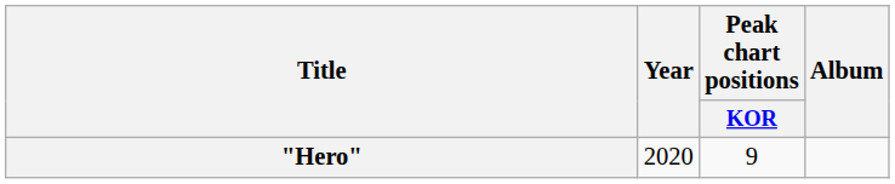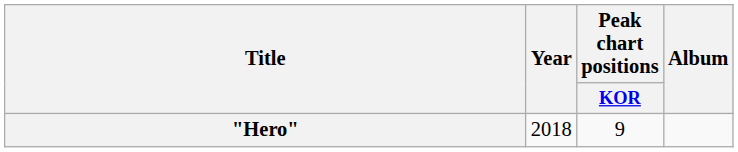 <table class="wikitable plainrowheaders" style="text-align:center;">
 <tr>
 <th scope="col" rowspan="2" style="width:25em;">Title</th>
 <th scope="col" rowspan="2">Year</th>
 <th scope="col">Peak chart positions</th>
 <th scope="col" rowspan="2">Album</th>
 </tr>
 <tr>
 <th scope="col" style="width:3em;font-size:90%;"><a href='#'>KOR</a><br></th>
 </tr>
 <tr>
 <th scope="row">"Hero"</th>
-<td>2020</td>
+<td>2018</td>
 <td>9</td>
 <td></td>
 </tr>
 </table>
